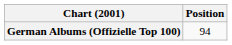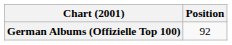 <table class="wikitable plainrowheaders" style="text-align:center;">
 <tr>
 <th scope="col">Chart (2001)</th>
 <th scope="col">Position</th>
 </tr>
 <tr>
 <th scope="row">German Albums (Offizielle Top 100)</th>
-<td>94</td>
+<td>92</td>
 </tr>
 </table>
